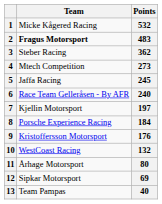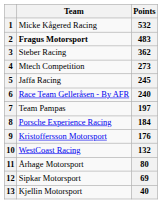 <table class="wikitable" style="font-size: 85%; text-align:center">
 <tr>
 <th valign="middle"></th>
 <th valign="middle">Team</th>
 <th valign="middle">Points</th>
 </tr>
 <tr>
 <th rowspan="1">1</th>
 <td rowspan="1" align="left"> Micke Kågered Racing</td>
 <th rowspan="1">532</th>
 </tr>
 <tr>
 <th rowspan="1">2</th>
 <td rowspan="1" align="left"><strong> Fragus Motorsport</strong></td>
 <th rowspan="1">483</th>
 </tr>
 <tr>
 <th rowspan="1">3</th>
 <td rowspan="1" align="left"> Steber Racing</td>
 <th rowspan="1">362</th>
 </tr>
 <tr>
 <th rowspan="1">4</th>
 <td rowspan="1" align="left"> Mtech Competition</td>
 <th rowspan="1">273</th>
 </tr>
 <tr>
 <th rowspan="1">5</th>
 <td rowspan="1" align="left"> Jaffa Racing</td>
 <th rowspan="1">245</th>
 </tr>
 <tr>
 <th rowspan="1">6</th>
 <td rowspan="1" align="left"> <a href='#'>Race Team Gelleråsen - By AFR</a></td>
 <th rowspan="1">240</th>
 </tr>
 <tr>
 <th rowspan="1">7</th>
-<td rowspan="1" align="left"> Kjellin Motorsport</td>
+<td rowspan="1" align="left"> Team Pampas</td>
 <th rowspan="1">197</th>
 </tr>
 <tr>
 <th rowspan="1">8</th>
 <td rowspan="1" align="left"> <a href='#'>Porsche Experience Racing</a></td>
 <th rowspan="1">184</th>
 </tr>
 <tr>
 <th rowspan="1">9</th>
 <td rowspan="1" align="left"> <a href='#'>Kristoffersson Motorsport</a></td>
 <th rowspan="1">176</th>
 </tr>
 <tr>
 <th rowspan="1">10</th>
 <td rowspan="1" align="left"> <a href='#'>WestCoast Racing</a></td>
 <th rowspan="1">132</th>
 </tr>
 <tr>
 <th rowspan="1">11</th>
 <td rowspan="1" align="left"> Århage Motorsport</td>
 <th rowspan="1">80</th>
 </tr>
 <tr>
 <th>12</th>
 <td rowspan="1"  align="left"> Sipkar Motorsport</td>
 <th>69</th>
 </tr>
 <tr>
 <th>13</th>
-<td rowspan="1" align="left"> Team Pampas</td>
+<td rowspan="1" align="left"> Kjellin Motorsport</td>
 <th>40</th>
 </tr>
 </table>
